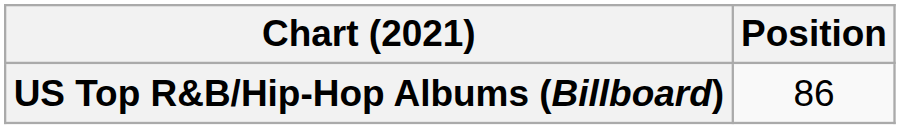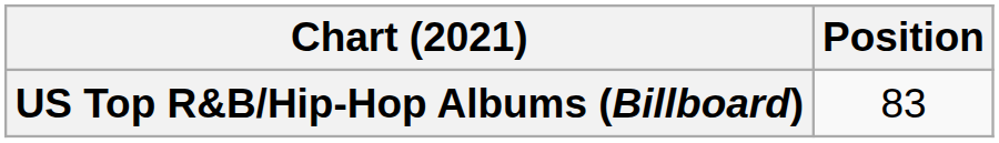 <table class="wikitable plainrowheaders" style="text-align:center">
 <tr>
 <th scope="col">Chart (2021)</th>
 <th scope="col">Position</th>
 </tr>
 <tr>
 <th scope="row">US Top R&B/Hip-Hop Albums (<em>Billboard</em>)</th>
-<td>86</td>
+<td>83</td>
 </tr>
 </table>
